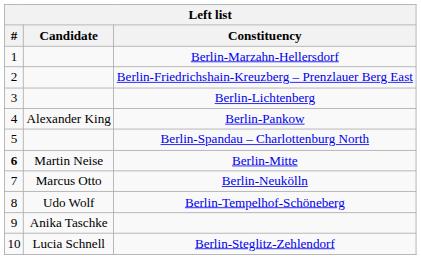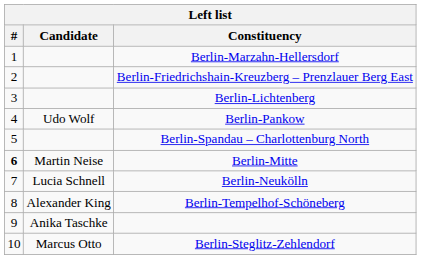 <table class="wikitable mw-collapsible mw-collapsed" style="text-align:center">
 <tr>
 <th colspan=3>Left list</th>
 </tr>
 <tr>
 <th>#</th>
 <th>Candidate</th>
 <th>Constituency</th>
 </tr>
 <tr>
 <td>1</td>
 <td></td>
 <td><a href='#'>Berlin-Marzahn-Hellersdorf</a></td>
 </tr>
 <tr>
 <td>2</td>
 <td></td>
 <td><a href='#'>Berlin-Friedrichshain-Kreuzberg – Prenzlauer Berg East</a></td>
 </tr>
 <tr>
 <td>3</td>
 <td></td>
 <td><a href='#'>Berlin-Lichtenberg</a></td>
 </tr>
 <tr>
 <td>4</td>
-<td>Alexander King</td>
+<td>Udo Wolf</td>
 <td><a href='#'>Berlin-Pankow</a></td>
 </tr>
 <tr>
 <td>5</td>
 <td></td>
 <td><a href='#'>Berlin-Spandau – Charlottenburg North</a></td>
 </tr>
 <tr>
 <td><strong>6</strong></td>
 <td>Martin Neise</td>
 <td><a href='#'>Berlin-Mitte</a></td>
 </tr>
 <tr>
 <td>7</td>
-<td>Marcus Otto</td>
+<td>Lucia Schnell</td>
 <td><a href='#'>Berlin-Neukölln</a></td>
 </tr>
 <tr>
 <td>8</td>
-<td>Udo Wolf</td>
+<td>Alexander King</td>
 <td><a href='#'>Berlin-Tempelhof-Schöneberg</a></td>
 </tr>
 <tr>
 <td>9</td>
 <td>Anika Taschke</td>
 <td></td>
 </tr>
 <tr>
 <td>10</td>
-<td>Lucia Schnell</td>
+<td>Marcus Otto</td>
 <td><a href='#'>Berlin-Steglitz-Zehlendorf</a></td>
 </tr>
 </table>
